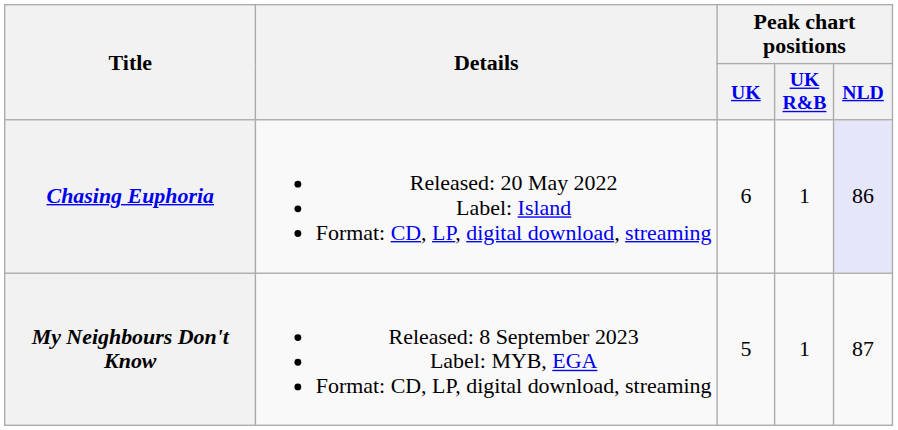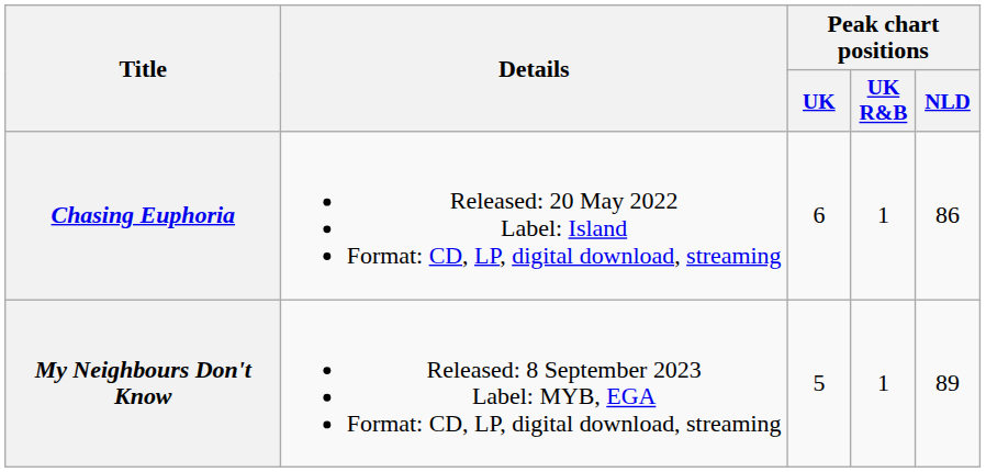 <table class="wikitable plainrowheaders" style="text-align:center">
 <tr>
 <th scope="col" rowspan="2" style="width:11em;">Title</th>
 <th scope="col" rowspan="2">Details</th>
 <th scope="col" colspan="3">Peak chart positions</th>
 </tr>
 <tr>
 <th scope="col" style="width:2.5em;font-size:90%;"><a href='#'>UK</a><br></th>
 <th scope="col" style="width:2.5em;font-size:90%;"><a href='#'>UK R&B</a><br></th>
 <th scope="col" style="width:2.5em;font-size:90%;"><a href='#'>NLD</a><br></th>
 </tr>
 <tr>
 <th scope="row"><em><a href='#'>Chasing Euphoria</a></em></th>
 <td><br><ul><li>Released: 20 May 2022</li><li>Label: <a href='#'>Island</a></li><li>Format: <a href='#'>CD</a>, <a href='#'>LP</a>, <a href='#'>digital download</a>, <a href='#'>streaming</a></li></ul></td>
 <td>6</td>
 <td>1</td>
-<td style="background: lavender;">86</td>
+<td>86</td>
 </tr>
 <tr>
 <th scope="row"><em>My Neighbours Don't Know</em></th>
 <td><br><ul><li>Released: 8 September 2023</li><li>Label: MYB, <a href='#'>EGA</a></li><li>Format: CD, LP, digital download, streaming</li></ul></td>
 <td>5</td>
 <td>1</td>
-<td>87</td>
+<td>89</td>
 </tr>
 </table>
